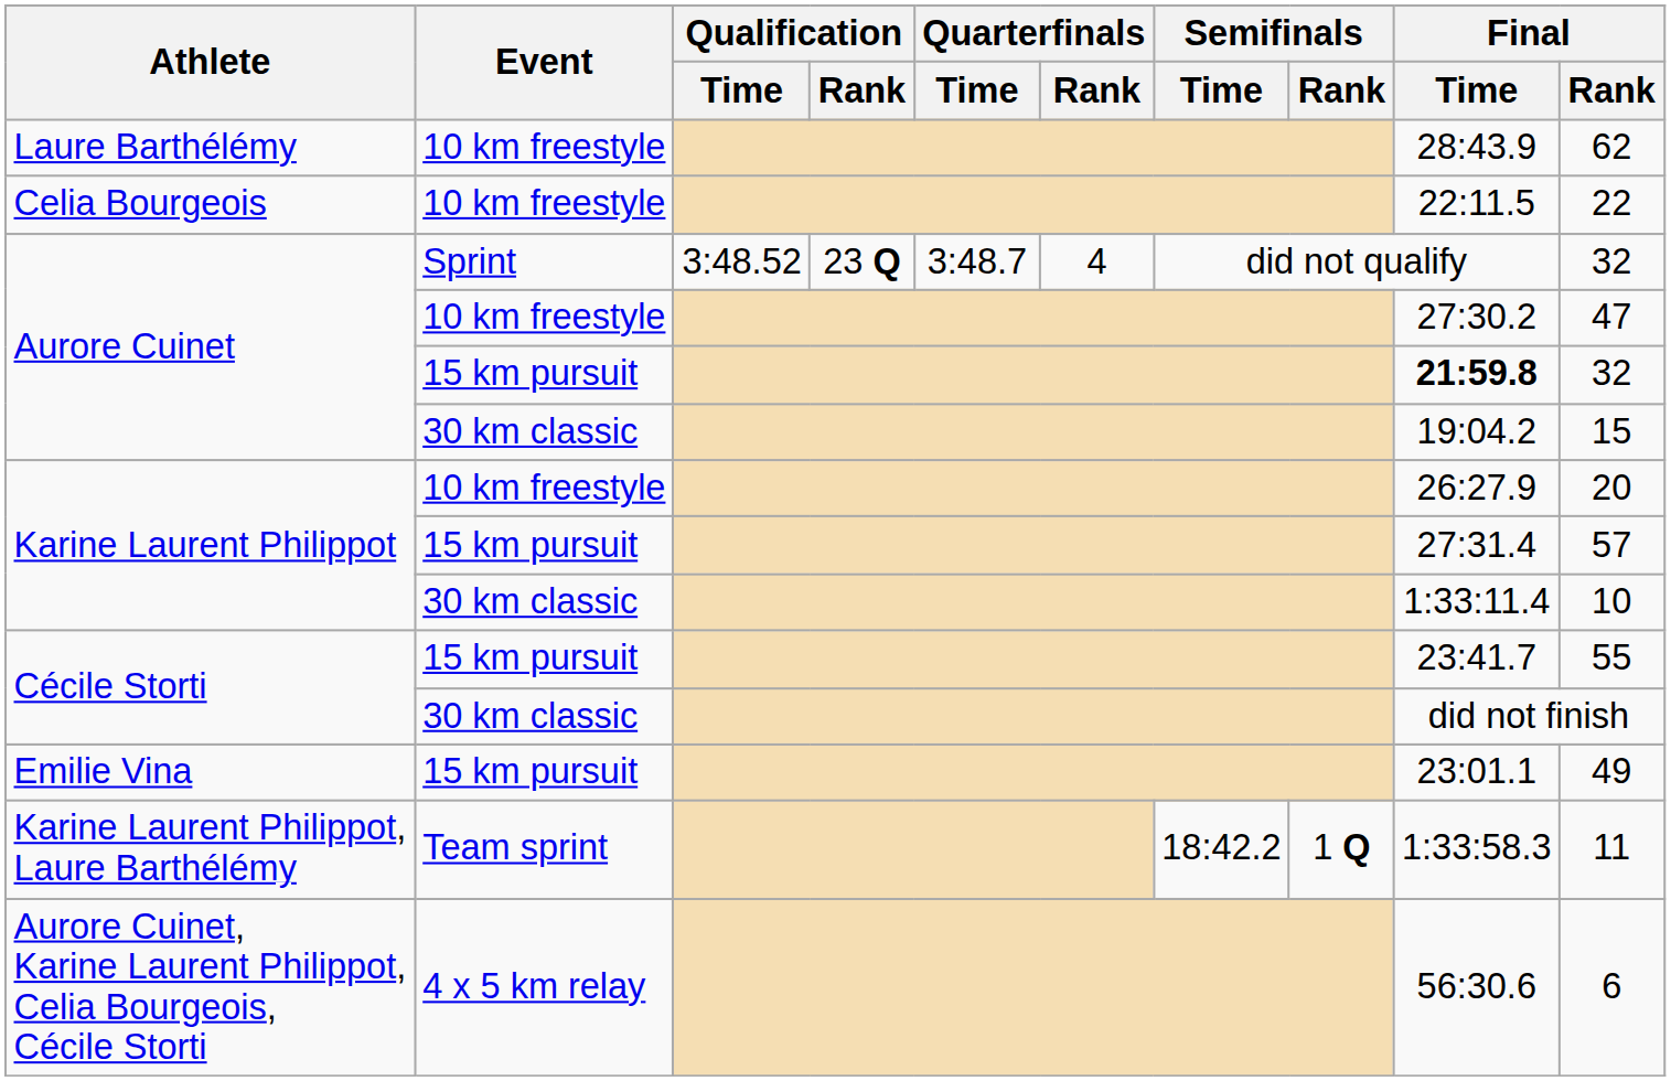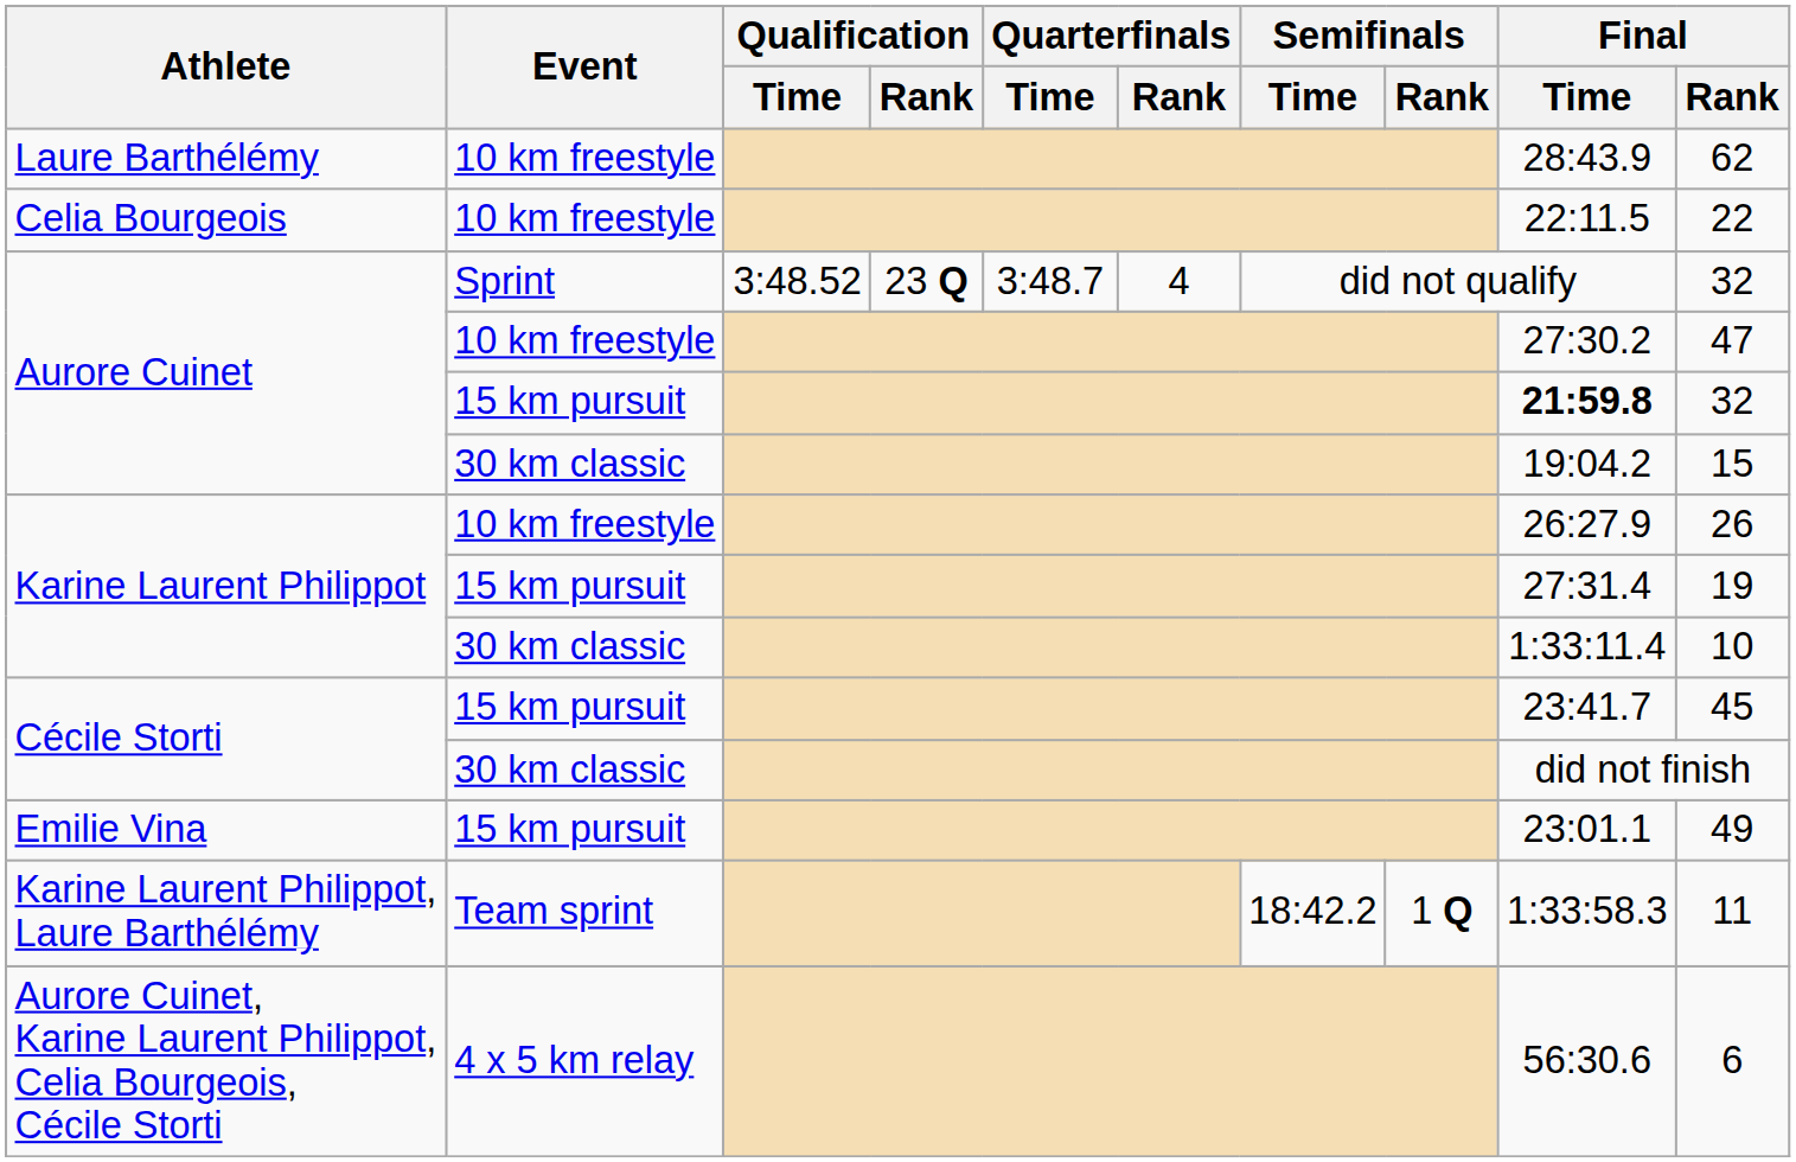 <table class="wikitable">
 <tr>
 <th rowspan="2">Athlete</th>
 <th rowspan="2">Event</th>
 <th colspan="2">Qualification</th>
 <th colspan="2">Quarterfinals</th>
 <th colspan="2">Semifinals</th>
 <th colspan="2">Final</th>
 </tr>
 <tr>
 <th>Time</th>
 <th>Rank</th>
 <th>Time</th>
 <th>Rank</th>
 <th>Time</th>
 <th>Rank</th>
 <th>Time</th>
 <th>Rank</th>
 </tr>
 <tr>
 <td><a href='#'>Laure Barthélémy</a></td>
 <td><a href='#'>10 km freestyle</a></td>
 <td colspan="6" bgcolor="wheat"></td>
 <td align="center">28:43.9</td>
 <td align="center">62</td>
 </tr>
 <tr>
 <td><a href='#'>Celia Bourgeois</a></td>
 <td><a href='#'>10 km freestyle</a></td>
 <td colspan="6" bgcolor="wheat"></td>
 <td align="center">22:11.5</td>
 <td align="center">22</td>
 </tr>
 <tr>
 <td rowspan=4><a href='#'>Aurore Cuinet</a></td>
 <td><a href='#'>Sprint</a></td>
 <td align="center">3:48.52</td>
 <td align="center">23 <strong>Q</strong></td>
 <td align="center">3:48.7</td>
 <td align="center">4</td>
 <td colspan="3" align="center">did not qualify</td>
 <td align="center">32</td>
 </tr>
 <tr>
 <td><a href='#'>10 km freestyle</a></td>
 <td colspan="6" bgcolor="wheat"></td>
 <td align="center">27:30.2</td>
 <td align="center">47</td>
 </tr>
 <tr>
 <td><a href='#'>15 km pursuit</a></td>
 <td colspan="6" bgcolor="wheat"></td>
 <td align="center"><strong>21:59.8</strong></td>
 <td align="center">32</td>
 </tr>
 <tr>
 <td><a href='#'>30 km classic</a></td>
 <td colspan="6" bgcolor="wheat"></td>
 <td align="center">19:04.2</td>
 <td align="center">15</td>
 </tr>
 <tr>
 <td rowspan=3><a href='#'>Karine Laurent Philippot</a></td>
 <td><a href='#'>10 km freestyle</a></td>
 <td colspan="6" bgcolor="wheat"></td>
 <td align="center">26:27.9</td>
-<td align="center">20</td>
+<td align="center">26</td>
 </tr>
 <tr>
 <td><a href='#'>15 km pursuit</a></td>
 <td colspan="6" bgcolor="wheat"></td>
 <td align="center">27:31.4</td>
-<td align="center">57</td>
+<td align="center">19</td>
 </tr>
 <tr>
 <td><a href='#'>30 km classic</a></td>
 <td colspan="6" bgcolor="wheat"></td>
 <td align="center">1:33:11.4</td>
 <td align="center">10</td>
 </tr>
 <tr>
 <td rowspan=2><a href='#'>Cécile Storti</a></td>
 <td><a href='#'>15 km pursuit</a></td>
 <td colspan="6" bgcolor="wheat"></td>
 <td align="center">23:41.7</td>
-<td align="center">55</td>
+<td align="center">45</td>
 </tr>
 <tr>
 <td><a href='#'>30 km classic</a></td>
 <td colspan="6" bgcolor="wheat"></td>
 <td colspan="2" align="center">did not finish</td>
 </tr>
 <tr>
 <td><a href='#'>Emilie Vina</a></td>
 <td><a href='#'>15 km pursuit</a></td>
 <td colspan="6" bgcolor="wheat"></td>
 <td align="center">23:01.1</td>
 <td align="center">49</td>
 </tr>
 <tr>
 <td><a href='#'>Karine Laurent Philippot</a>, <br><a href='#'>Laure Barthélémy</a></td>
 <td><a href='#'>Team sprint</a></td>
 <td colspan="4" bgcolor="wheat"></td>
 <td align="center">18:42.2</td>
 <td align="center">1 <strong>Q</strong></td>
 <td align="center">1:33:58.3</td>
 <td align="center">11</td>
 </tr>
 <tr>
 <td><a href='#'>Aurore Cuinet</a>, <br><a href='#'>Karine Laurent Philippot</a>, <br><a href='#'>Celia Bourgeois</a>, <br><a href='#'>Cécile Storti</a></td>
 <td><a href='#'>4 x 5 km relay</a></td>
 <td colspan="6" bgcolor="wheat"></td>
 <td align="center">56:30.6</td>
 <td align="center">6</td>
 </tr>
 </table>
